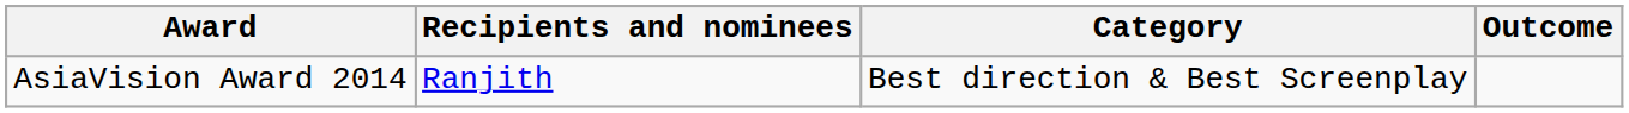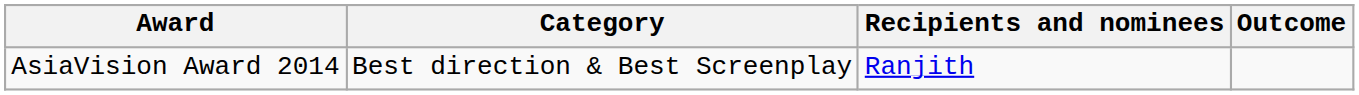 <table class="wikitable" style="font-size: 95%;">
 <tr>
 <th>Award</th>
+<th>Category</th>
 <th>Recipients and nominees</th>
-<th>Category</th>
 <th>Outcome</th>
 </tr>
 <tr>
 <td>AsiaVision Award 2014</td>
+<td>Best direction & Best Screenplay</td>
 <td><a href='#'>Ranjith</a></td>
-<td>Best direction & Best Screenplay</td>
 <td></td>
 </tr>
 </table>
